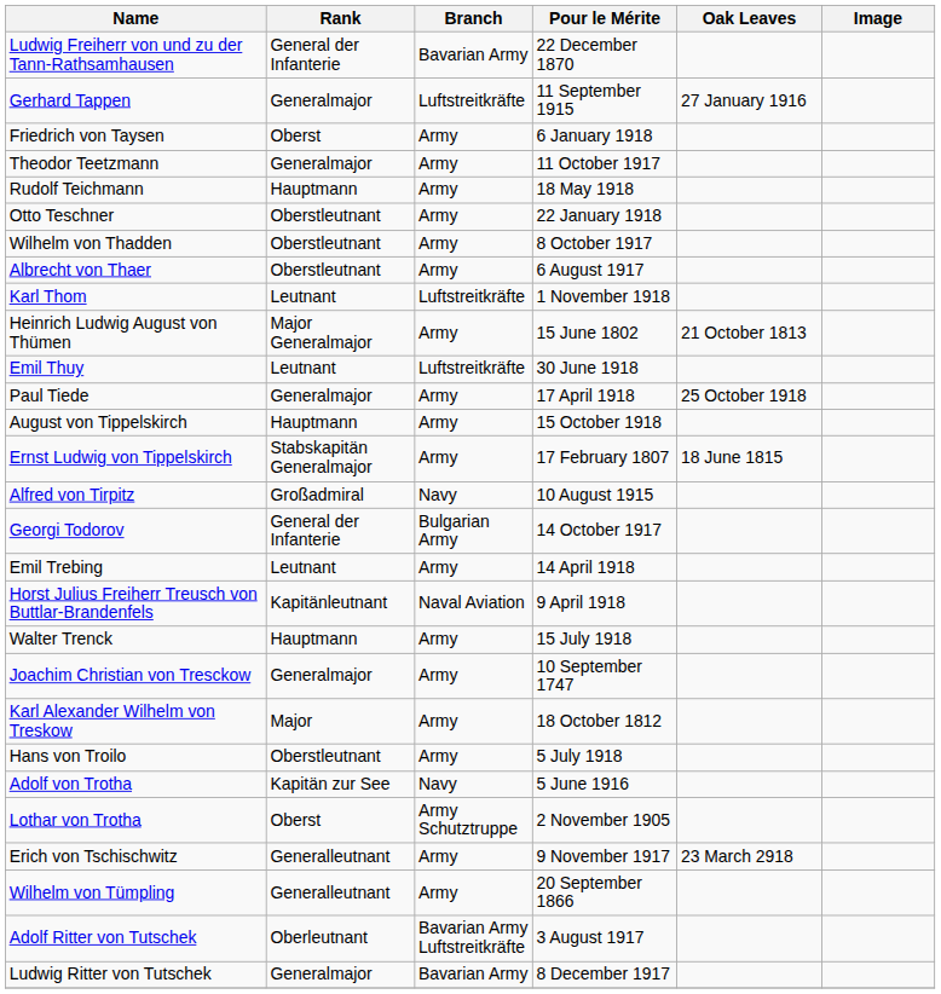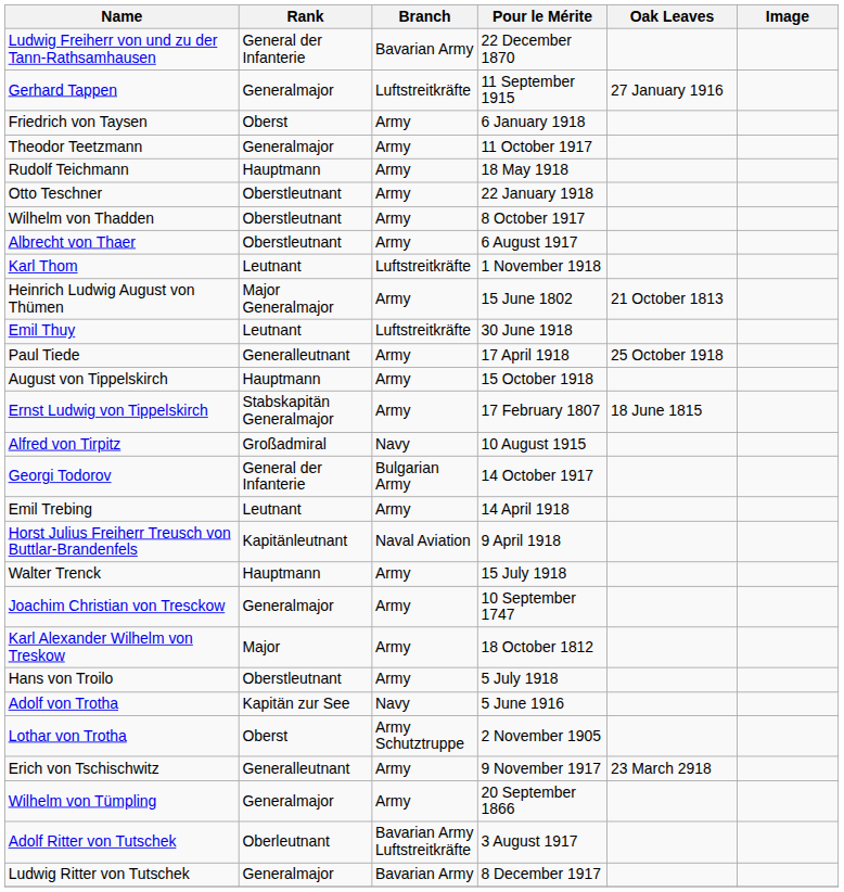 <table class="wikitable" style="width:100%;">
 <tr>
 <th>Name</th>
 <th>Rank</th>
 <th>Branch</th>
 <th width="130">Pour le Mérite</th>
 <th width="130">Oak Leaves</th>
 <th width="100">Image</th>
 </tr>
 <tr>
 <td><a href='#'>Ludwig Freiherr von und zu der Tann-Rathsamhausen</a></td>
 <td>General der Infanterie</td>
 <td>Bavarian Army</td>
 <td>22 December 1870</td>
 <td></td>
 <td></td>
 </tr>
 <tr>
 <td><a href='#'>Gerhard Tappen</a></td>
 <td>Generalmajor</td>
 <td>Luftstreitkräfte</td>
 <td>11 September 1915</td>
 <td>27 January 1916</td>
 <td></td>
 </tr>
 <tr>
 <td>Friedrich von Taysen</td>
 <td>Oberst</td>
 <td>Army</td>
 <td>6 January 1918</td>
 <td></td>
 <td></td>
 </tr>
 <tr>
 <td>Theodor Teetzmann</td>
 <td>Generalmajor</td>
 <td>Army</td>
 <td>11 October 1917</td>
 <td></td>
 <td></td>
 </tr>
 <tr>
 <td>Rudolf Teichmann</td>
 <td>Hauptmann</td>
 <td>Army</td>
 <td>18 May 1918</td>
 <td></td>
 <td></td>
 </tr>
 <tr>
 <td>Otto Teschner</td>
 <td>Oberstleutnant</td>
 <td>Army</td>
 <td>22 January 1918</td>
 <td></td>
 <td></td>
 </tr>
 <tr>
 <td>Wilhelm von Thadden</td>
 <td>Oberstleutnant</td>
 <td>Army</td>
 <td>8 October 1917</td>
 <td></td>
 <td></td>
 </tr>
 <tr>
 <td><a href='#'>Albrecht von Thaer</a></td>
 <td>Oberstleutnant</td>
 <td>Army</td>
 <td>6 August 1917</td>
 <td></td>
 <td></td>
 </tr>
 <tr>
 <td><a href='#'>Karl Thom</a></td>
 <td>Leutnant</td>
 <td>Luftstreitkräfte</td>
 <td>1 November 1918</td>
 <td></td>
 <td></td>
 </tr>
 <tr>
 <td>Heinrich Ludwig August von Thümen</td>
 <td>Major<br>Generalmajor</td>
 <td>Army</td>
 <td>15 June 1802</td>
 <td>21 October 1813</td>
 <td></td>
 </tr>
 <tr>
 <td><a href='#'>Emil Thuy</a></td>
 <td>Leutnant</td>
 <td>Luftstreitkräfte</td>
 <td>30 June 1918</td>
 <td></td>
 <td></td>
 </tr>
 <tr>
 <td>Paul Tiede</td>
-<td>Generalmajor</td>
+<td>Generalleutnant</td>
 <td>Army</td>
 <td>17 April 1918</td>
 <td>25 October 1918</td>
 <td></td>
 </tr>
 <tr>
 <td>August von Tippelskirch</td>
 <td>Hauptmann</td>
 <td>Army</td>
 <td>15 October 1918</td>
 <td></td>
 <td></td>
 </tr>
 <tr>
 <td><a href='#'>Ernst Ludwig von Tippelskirch</a></td>
 <td>Stabskapitän<br>Generalmajor</td>
 <td>Army</td>
 <td>17 February 1807</td>
 <td>18 June 1815</td>
 <td></td>
 </tr>
 <tr>
 <td><a href='#'>Alfred von Tirpitz</a></td>
 <td>Großadmiral</td>
 <td>Navy</td>
 <td>10 August 1915</td>
 <td></td>
 <td></td>
 </tr>
 <tr>
 <td><a href='#'>Georgi Todorov</a></td>
 <td>General der Infanterie</td>
 <td>Bulgarian Army</td>
 <td>14 October 1917</td>
 <td></td>
 <td></td>
 </tr>
 <tr>
 <td>Emil Trebing</td>
 <td>Leutnant</td>
 <td>Army</td>
 <td>14 April 1918</td>
 <td></td>
 <td></td>
 </tr>
 <tr>
 <td><a href='#'>Horst Julius Freiherr Treusch von Buttlar-Brandenfels</a></td>
 <td>Kapitänleutnant</td>
 <td>Naval Aviation</td>
 <td>9 April 1918</td>
 <td></td>
 <td></td>
 </tr>
 <tr>
 <td>Walter Trenck</td>
 <td>Hauptmann</td>
 <td>Army</td>
 <td>15 July 1918</td>
 <td></td>
 <td></td>
 </tr>
 <tr>
 <td><a href='#'>Joachim Christian von Tresckow</a></td>
 <td>Generalmajor</td>
 <td>Army</td>
 <td>10 September 1747</td>
 <td></td>
 <td></td>
 </tr>
 <tr>
 <td><a href='#'>Karl Alexander Wilhelm von Treskow</a></td>
 <td>Major</td>
 <td>Army</td>
 <td>18 October 1812</td>
 <td></td>
 <td></td>
 </tr>
 <tr>
 <td>Hans von Troilo</td>
 <td>Oberstleutnant</td>
 <td>Army</td>
 <td>5 July 1918</td>
 <td></td>
 <td></td>
 </tr>
 <tr>
 <td><a href='#'>Adolf von Trotha</a></td>
 <td>Kapitän zur See</td>
 <td>Navy</td>
 <td>5 June 1916</td>
 <td></td>
 <td></td>
 </tr>
 <tr>
 <td><a href='#'>Lothar von Trotha</a></td>
 <td>Oberst</td>
 <td>Army<br>Schutztruppe</td>
 <td>2 November 1905</td>
 <td></td>
 <td></td>
 </tr>
 <tr>
 <td>Erich von Tschischwitz</td>
 <td>Generalleutnant</td>
 <td>Army</td>
 <td>9 November 1917</td>
 <td>23 March 2918</td>
 <td></td>
 </tr>
 <tr>
 <td><a href='#'>Wilhelm von Tümpling</a></td>
-<td>Generalleutnant</td>
+<td>Generalmajor</td>
 <td>Army</td>
 <td>20 September 1866</td>
 <td></td>
 <td></td>
 </tr>
 <tr>
 <td><a href='#'>Adolf Ritter von Tutschek</a></td>
 <td>Oberleutnant</td>
 <td>Bavarian Army<br>Luftstreitkräfte</td>
 <td>3 August 1917</td>
 <td></td>
 <td></td>
 </tr>
 <tr>
 <td>Ludwig Ritter von Tutschek</td>
 <td>Generalmajor</td>
 <td>Bavarian Army</td>
 <td>8 December 1917</td>
 <td></td>
 <td></td>
 </tr>
 <tr>
 </tr>
 </table>
